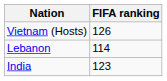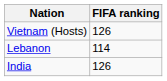 <table class="wikitable sortable">
 <tr>
 <th>Nation</th>
 <th>FIFA ranking</th>
 </tr>
 <tr>
 <td> <a href='#'>Vietnam</a> (Hosts)</td>
 <td>126</td>
 </tr>
 <tr>
 <td> <a href='#'>Lebanon</a></td>
 <td>114</td>
 </tr>
 <tr>
 <td> <a href='#'>India</a></td>
-<td>123</td>
+<td>126</td>
 </tr>
 </table>
